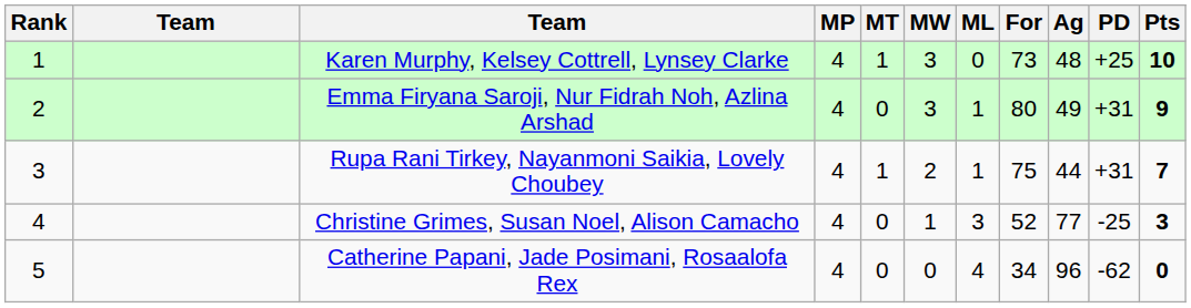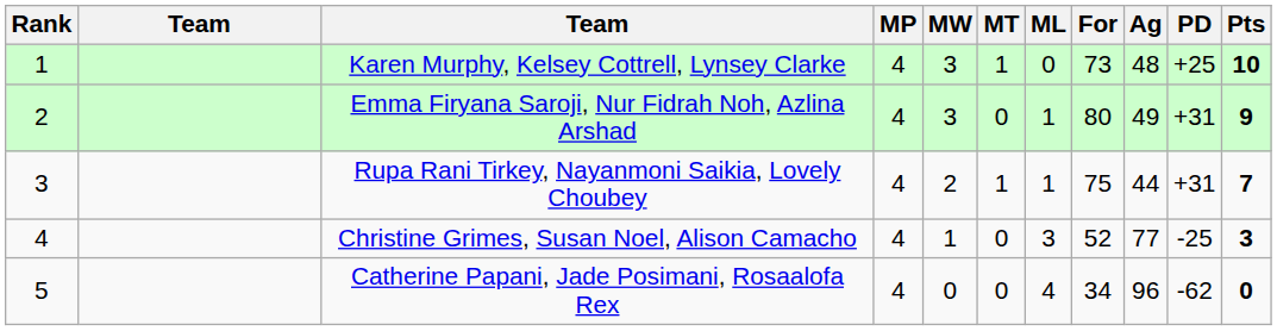 <table class=wikitable style="text-align:center">
 <tr>
 <th width=20>Rank</th>
 <th width=150>Team</th>
 <th width=350>Team</th>
 <th width=20>MP</th>
+<th width=20>MW</th>
 <th width=20>MT</th>
-<th width=20>MW</th>
 <th width=20>ML</th>
 <th width=20>For</th>
 <th width=20>Ag</th>
 <th width=20>PD</th>
 <th width=20>Pts</th>
 </tr>
 <tr bgcolor="#ccffcc">
 <td>1</td>
 <td align=left><strong></strong></td>
 <td><a href='#'>Karen Murphy</a>, <a href='#'>Kelsey Cottrell</a>, <a href='#'>Lynsey Clarke</a></td>
 <td>4</td>
+<td>3</td>
 <td>1</td>
-<td>3</td>
 <td>0</td>
 <td>73</td>
 <td>48</td>
 <td>+25</td>
 <td><strong>10</strong></td>
 </tr>
 <tr bgcolor="#ccffcc">
 <td>2</td>
 <td align=left><strong></strong></td>
 <td><a href='#'>Emma Firyana Saroji</a>, <a href='#'>Nur Fidrah Noh</a>, <a href='#'>Azlina Arshad</a></td>
 <td>4</td>
+<td>3</td>
 <td>0</td>
-<td>3</td>
 <td>1</td>
 <td>80</td>
 <td>49</td>
 <td>+31</td>
 <td><strong>9</strong></td>
 </tr>
 <tr>
 <td>3</td>
 <td align=left></td>
 <td><a href='#'>Rupa Rani Tirkey</a>, <a href='#'>Nayanmoni Saikia</a>, <a href='#'>Lovely Choubey</a></td>
 <td>4</td>
+<td>2</td>
 <td>1</td>
-<td>2</td>
 <td>1</td>
 <td>75</td>
 <td>44</td>
 <td>+31</td>
 <td><strong>7</strong></td>
 </tr>
 <tr>
 <td>4</td>
 <td align=left></td>
 <td><a href='#'>Christine Grimes</a>, <a href='#'>Susan Noel</a>, <a href='#'>Alison Camacho</a></td>
 <td>4</td>
+<td>1</td>
 <td>0</td>
-<td>1</td>
 <td>3</td>
 <td>52</td>
 <td>77</td>
 <td>-25</td>
 <td><strong>3</strong></td>
 </tr>
 <tr>
 <td>5</td>
 <td align=left></td>
 <td><a href='#'>Catherine Papani</a>, <a href='#'>Jade Posimani</a>, <a href='#'>Rosaalofa Rex</a></td>
 <td>4</td>
 <td>0</td>
 <td>0</td>
 <td>4</td>
 <td>34</td>
 <td>96</td>
 <td>-62</td>
 <td><strong>0</strong></td>
 </tr>
 </table>
